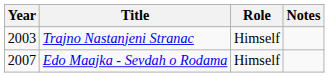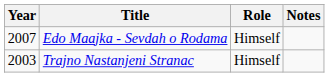 <table class="wikitable sortable">
 <tr>
 <th>Year</th>
 <th>Title</th>
 <th>Role</th>
 <th class="unsortable">Notes</th>
 </tr>
 <tr>
+<td>2007</td>
+<td><em><a href='#'>Edo Maajka - Sevdah o Rodama</a></em></td>
+<td>Himself</td>
+<td></td>
+</tr>
+<tr>
 <td>2003</td>
 <td><em><a href='#'>Trajno Nastanjeni Stranac</a></em></td>
 <td>Himself</td>
 <td></td>
 </tr>
-<tr>
-<td>2007</td>
-<td><em><a href='#'>Edo Maajka - Sevdah o Rodama</a></em></td>
-<td>Himself</td>
-<td></td>
-</tr>
 </table>
